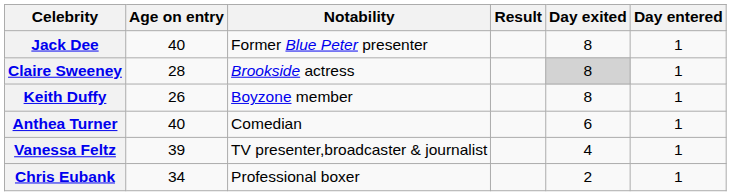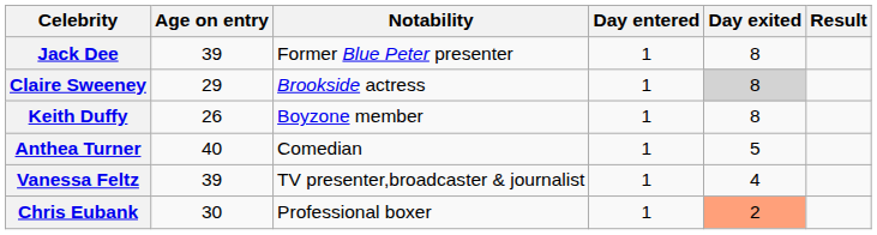 <table class="wikitable sortable" style="text-align:left; line-height:20px; width:auto;">
 <tr>
 <th scope="col">Celebrity</th>
 <th scope="col">Age on entry</th>
 <th scope="col">Notability</th>
+<th scope="col">Day entered</th>
+<th scope="col">Day exited</th>
 <th scope="col">Result</th>
-<th scope="col">Day exited</th>
-<th scope="col">Day entered</th>
 </tr>
 <tr>
 <th scope="row"><a href='#'>Jack Dee</a></th>
-<td align="center">40</td>
+<td align="center">39</td>
 <td>Former <em><a href='#'>Blue Peter</a></em> presenter</td>
+<td align="center">1</td>
+<td align="center">8</td>
 <td></td>
-<td align="center">8</td>
-<td align="center">1</td>
 </tr>
 <tr>
 <th scope="row"><a href='#'>Claire Sweeney</a></th>
-<td align="center">28</td>
+<td align="center">29</td>
 <td><em><a href='#'>Brookside</a></em> actress</td>
+<td align="center">1</td>
+<td align="center" style="background: lightgrey;">8</td>
 <td></td>
-<td align="center" style="background: lightgrey;">8</td>
-<td align="center">1</td>
 </tr>
 <tr>
 <th scope="row"><a href='#'>Keith Duffy</a></th>
 <td align="center">26</td>
 <td><a href='#'>Boyzone</a> member</td>
+<td align="center">1</td>
+<td align="center">8</td>
 <td></td>
-<td align="center">8</td>
-<td align="center">1</td>
 </tr>
 <tr>
 <th scope="row"><a href='#'>Anthea Turner</a></th>
 <td align="center">40</td>
 <td>Comedian</td>
+<td align="center">1</td>
+<td align="center">5</td>
 <td></td>
-<td align="center">6</td>
-<td align="center">1</td>
 </tr>
 <tr>
 <th scope="row"><a href='#'>Vanessa Feltz</a></th>
 <td align="center">39</td>
 <td>TV presenter,broadcaster & journalist</td>
+<td align="center">1</td>
+<td align="center">4</td>
 <td></td>
-<td align="center">4</td>
-<td align="center">1</td>
 </tr>
 <tr>
 <th scope="row"><a href='#'>Chris Eubank</a></th>
-<td align="center">34</td>
+<td align="center">30</td>
 <td>Professional boxer</td>
+<td align="center">1</td>
+<td align="center" style="background: lightsalmon;">2</td>
 <td></td>
-<td align="center">2</td>
-<td align="center">1</td>
 </tr>
 </table>
